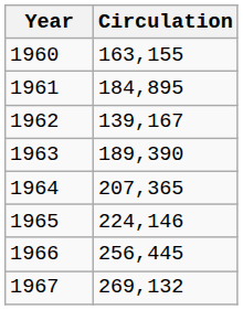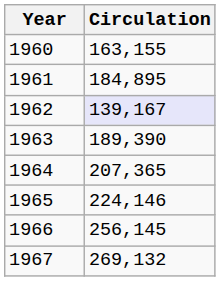 <table class="wikitable floatright" border="1" cellpadding="2">
 <tr>
 <th scope="col" width="50px">Year</th>
 <th scope="col" width="84px">Circulation</th>
 </tr>
 <tr>
 <td>1960</td>
 <td>163,155</td>
 </tr>
 <tr>
 <td>1961</td>
 <td>184,895</td>
 </tr>
 <tr>
 <td>1962</td>
-<td>139,167</td>
+<td style="background: lavender;">139,167</td>
 </tr>
 <tr>
 <td>1963</td>
 <td>189,390</td>
 </tr>
 <tr>
 <td>1964</td>
 <td>207,365</td>
 </tr>
 <tr>
 <td>1965</td>
 <td>224,146</td>
 </tr>
 <tr>
 <td>1966</td>
-<td>256,445</td>
+<td>256,145</td>
 </tr>
 <tr>
 <td>1967</td>
 <td>269,132</td>
 </tr>
 </table>
